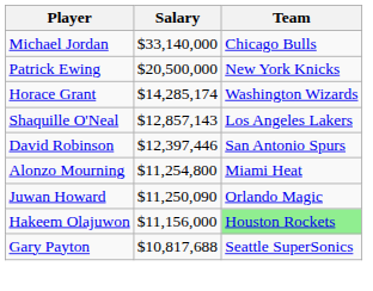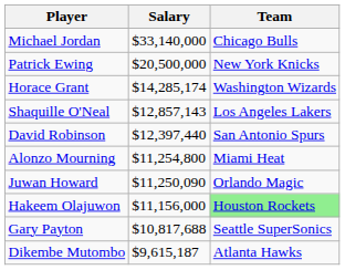 <table class="wikitable">
 <tr>
 <th>Player</th>
 <th>Salary</th>
 <th>Team</th>
 </tr>
 <tr>
 <td><a href='#'>Michael Jordan</a></td>
 <td>$33,140,000</td>
 <td><a href='#'>Chicago Bulls</a></td>
 </tr>
 <tr>
 <td><a href='#'>Patrick Ewing</a></td>
 <td>$20,500,000</td>
 <td><a href='#'>New York Knicks</a></td>
 </tr>
 <tr>
 <td><a href='#'>Horace Grant</a></td>
 <td>$14,285,174</td>
 <td><a href='#'>Washington Wizards</a></td>
 </tr>
 <tr>
 <td><a href='#'>Shaquille O'Neal</a></td>
 <td>$12,857,143</td>
 <td><a href='#'>Los Angeles Lakers</a></td>
 </tr>
 <tr>
 <td><a href='#'>David Robinson</a></td>
-<td>$12,397,446</td>
+<td>$12,397,440</td>
 <td><a href='#'>San Antonio Spurs</a></td>
 </tr>
 <tr>
 <td><a href='#'>Alonzo Mourning</a></td>
 <td>$11,254,800</td>
 <td><a href='#'>Miami Heat</a></td>
 </tr>
 <tr>
 <td><a href='#'>Juwan Howard</a></td>
 <td>$11,250,090</td>
 <td><a href='#'>Orlando Magic</a></td>
 </tr>
 <tr>
 <td><a href='#'>Hakeem Olajuwon</a></td>
 <td>$11,156,000</td>
 <td style="background: lightgreen;"><a href='#'>Houston Rockets</a></td>
 </tr>
 <tr>
 <td><a href='#'>Gary Payton</a></td>
 <td>$10,817,688</td>
 <td><a href='#'>Seattle SuperSonics</a></td>
 </tr>
+<tr>
+<td><a href='#'>Dikembe Mutombo</a></td>
+<td>$9,615,187</td>
+<td><a href='#'>Atlanta Hawks</a></td>
+</tr>
 </table>
